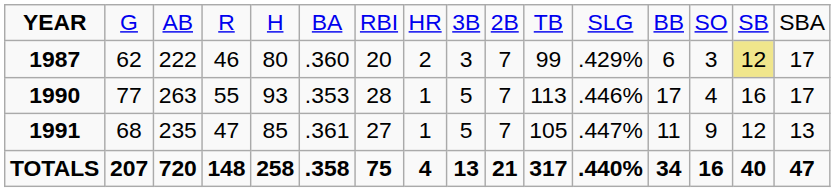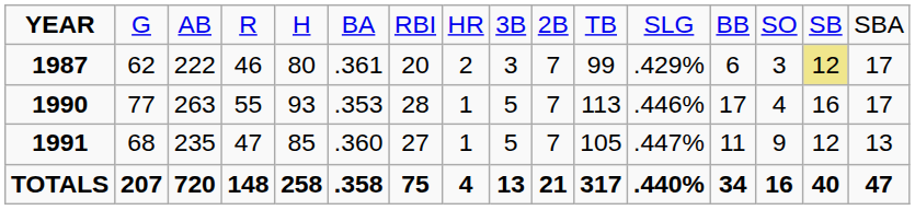 <table class="wikitable">
 <tr align=center>
 <td><strong>YEAR</strong></td>
 <td><a href='#'>G</a></td>
 <td><a href='#'>AB</a></td>
 <td><a href='#'>R</a></td>
 <td><a href='#'>H</a></td>
 <td><a href='#'>BA</a></td>
 <td><a href='#'>RBI</a></td>
 <td><a href='#'>HR</a></td>
 <td><a href='#'>3B</a></td>
 <td><a href='#'>2B</a></td>
 <td><a href='#'>TB</a></td>
 <td><a href='#'>SLG</a></td>
 <td><a href='#'>BB</a></td>
 <td><a href='#'>SO</a></td>
 <td><a href='#'>SB</a></td>
 <td>SBA</td>
 </tr>
 <tr align=center>
 <td><strong>1987</strong></td>
 <td>62</td>
 <td>222</td>
 <td>46</td>
 <td>80</td>
-<td>.360</td>
+<td>.361</td>
 <td>20</td>
 <td>2</td>
 <td>3</td>
 <td>7</td>
 <td>99</td>
 <td>.429%</td>
 <td>6</td>
 <td>3</td>
 <td style="background: khaki;">12</td>
 <td>17</td>
 </tr>
 <tr align=center>
 <td><strong>1990</strong></td>
 <td>77</td>
 <td>263</td>
 <td>55</td>
 <td>93</td>
 <td>.353</td>
 <td>28</td>
 <td>1</td>
 <td>5</td>
 <td>7</td>
 <td>113</td>
 <td>.446%</td>
 <td>17</td>
 <td>4</td>
 <td>16</td>
 <td>17</td>
 </tr>
 <tr align=center>
 <td><strong>1991</strong></td>
 <td>68</td>
 <td>235</td>
 <td>47</td>
 <td>85</td>
-<td>.361</td>
+<td>.360</td>
 <td>27</td>
 <td>1</td>
 <td>5</td>
 <td>7</td>
 <td>105</td>
 <td>.447%</td>
 <td>11</td>
 <td>9</td>
 <td>12</td>
 <td>13</td>
 </tr>
 <tr align=center>
 <td><strong>TOTALS</strong></td>
 <td><strong>207</strong></td>
 <td><strong>720</strong></td>
 <td><strong>148</strong></td>
 <td><strong>258</strong></td>
 <td><strong>.358</strong></td>
 <td><strong>75</strong></td>
 <td><strong>4</strong></td>
 <td><strong>13</strong></td>
 <td><strong>21</strong></td>
 <td><strong>317</strong></td>
 <td><strong>.440%</strong></td>
 <td><strong>34</strong></td>
 <td><strong>16</strong></td>
 <td><strong>40</strong></td>
 <td><strong>47</strong></td>
 </tr>
 </table>
